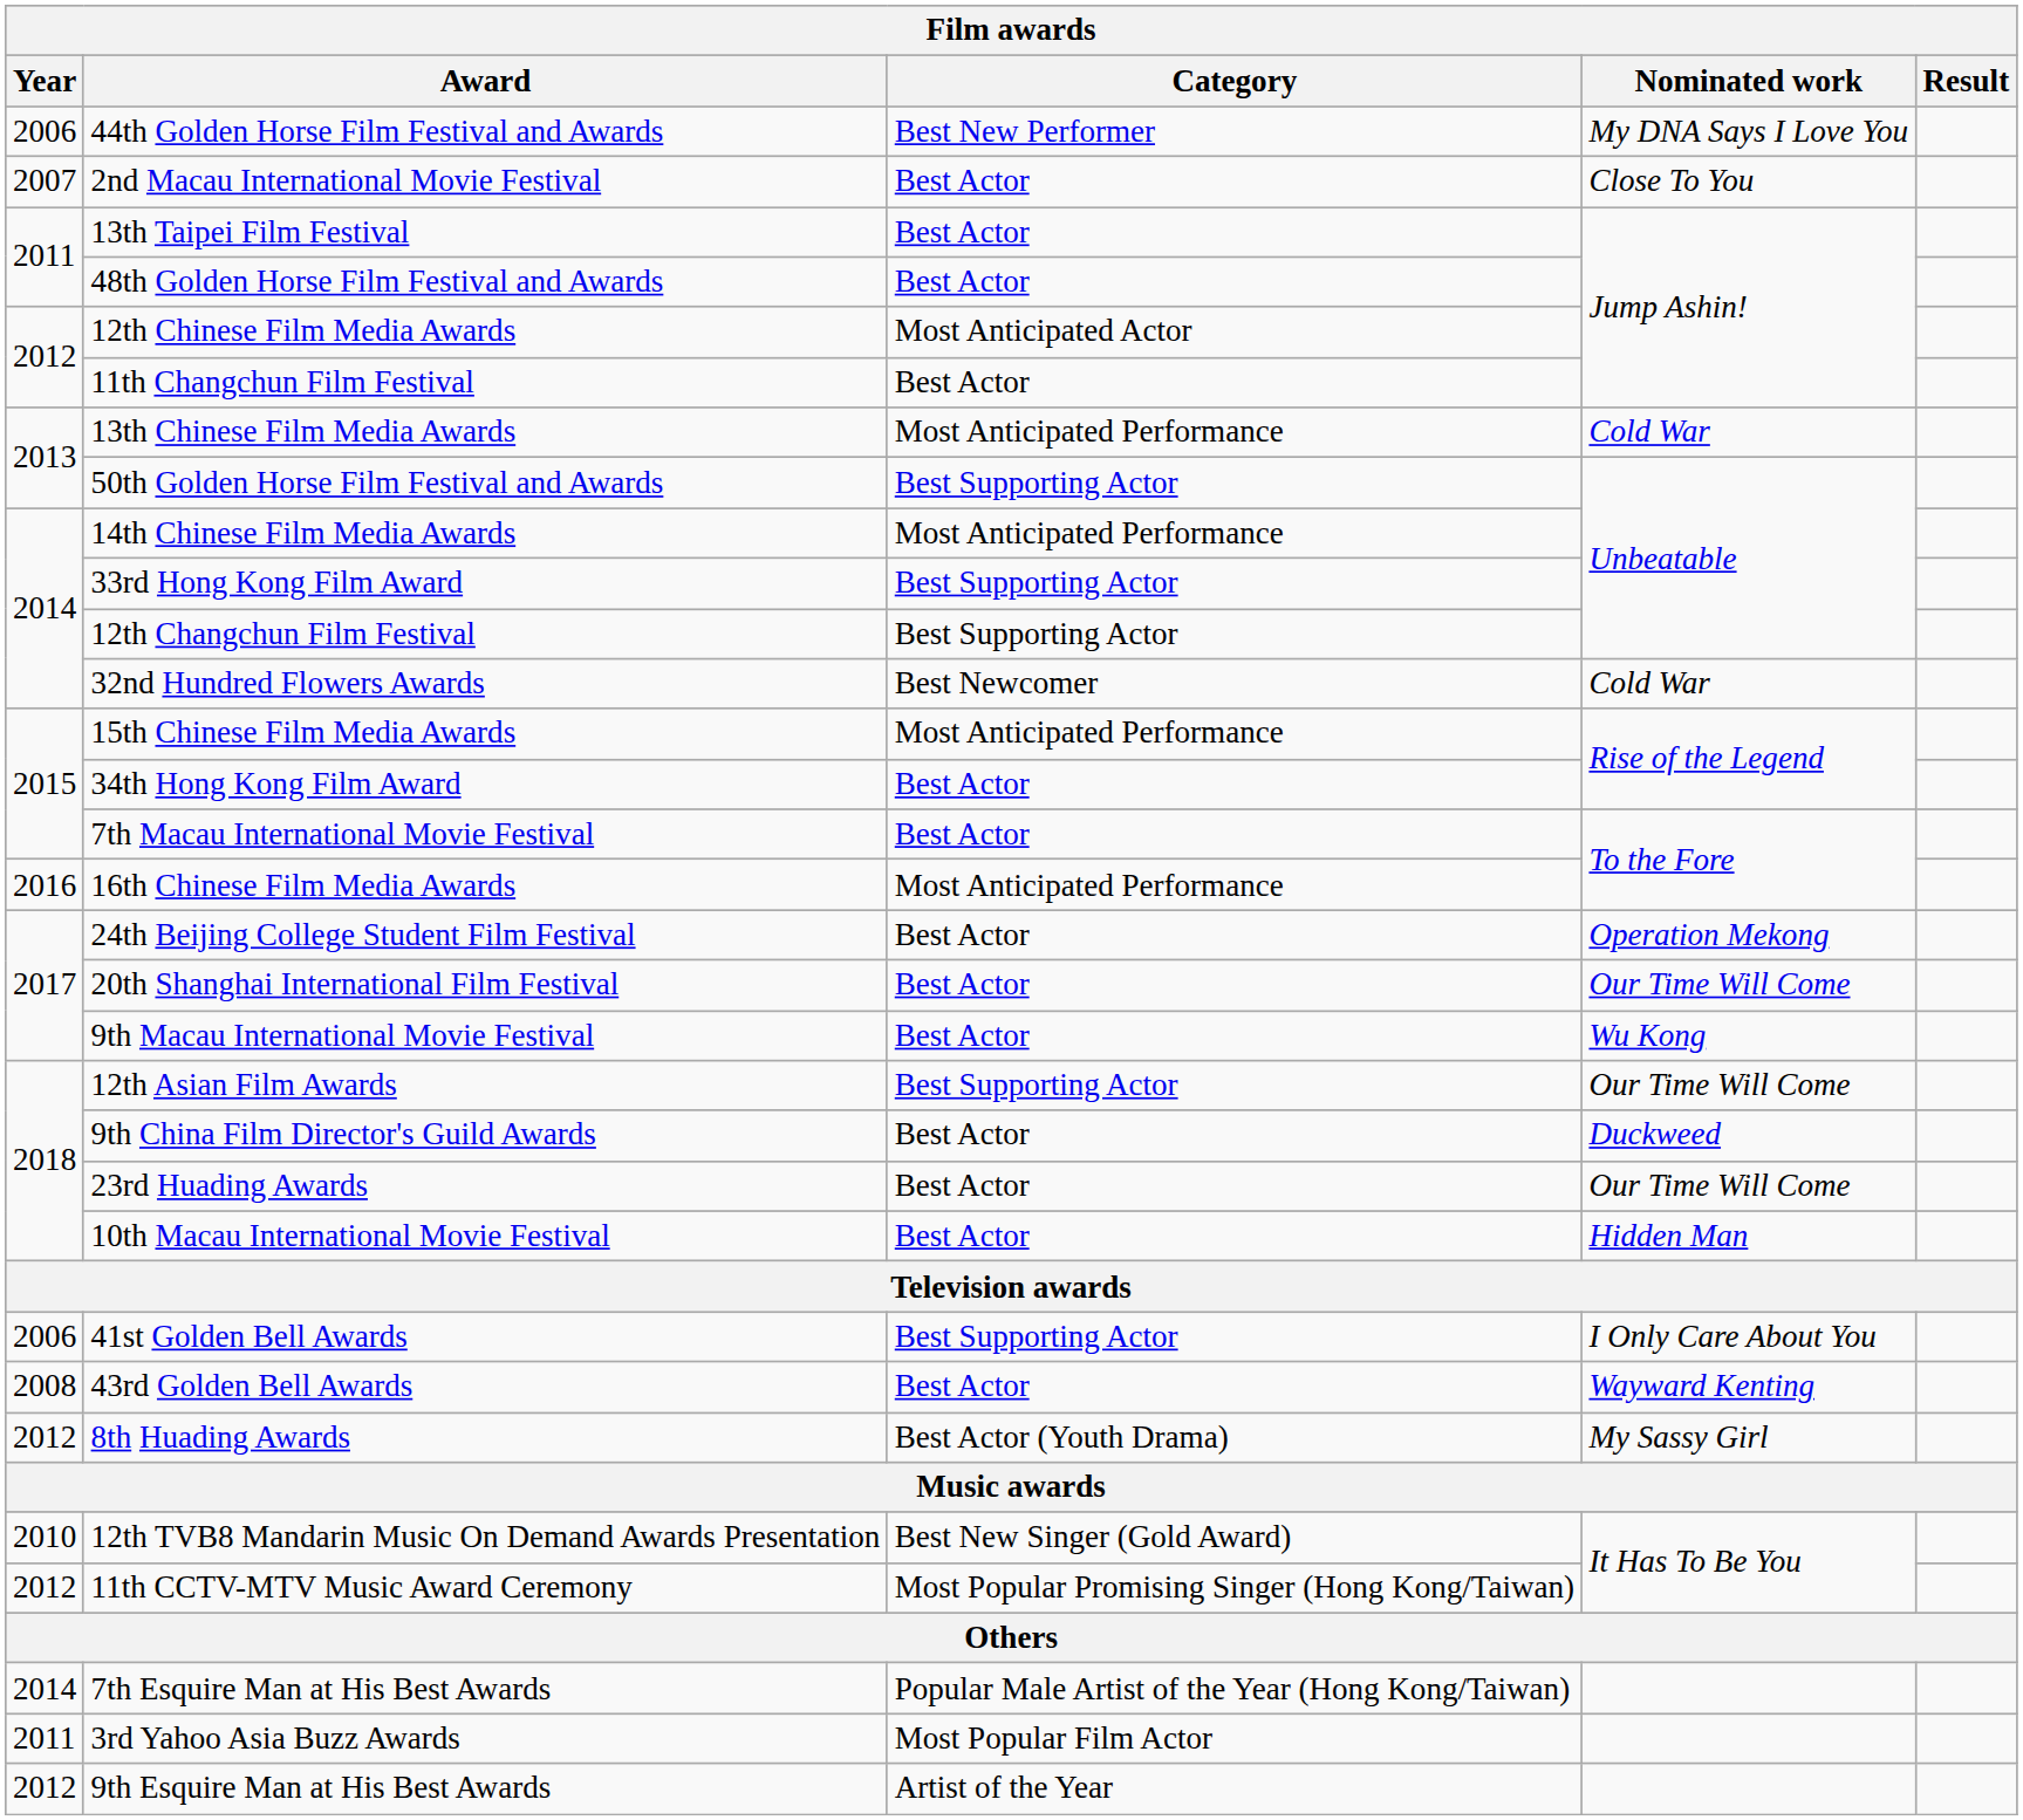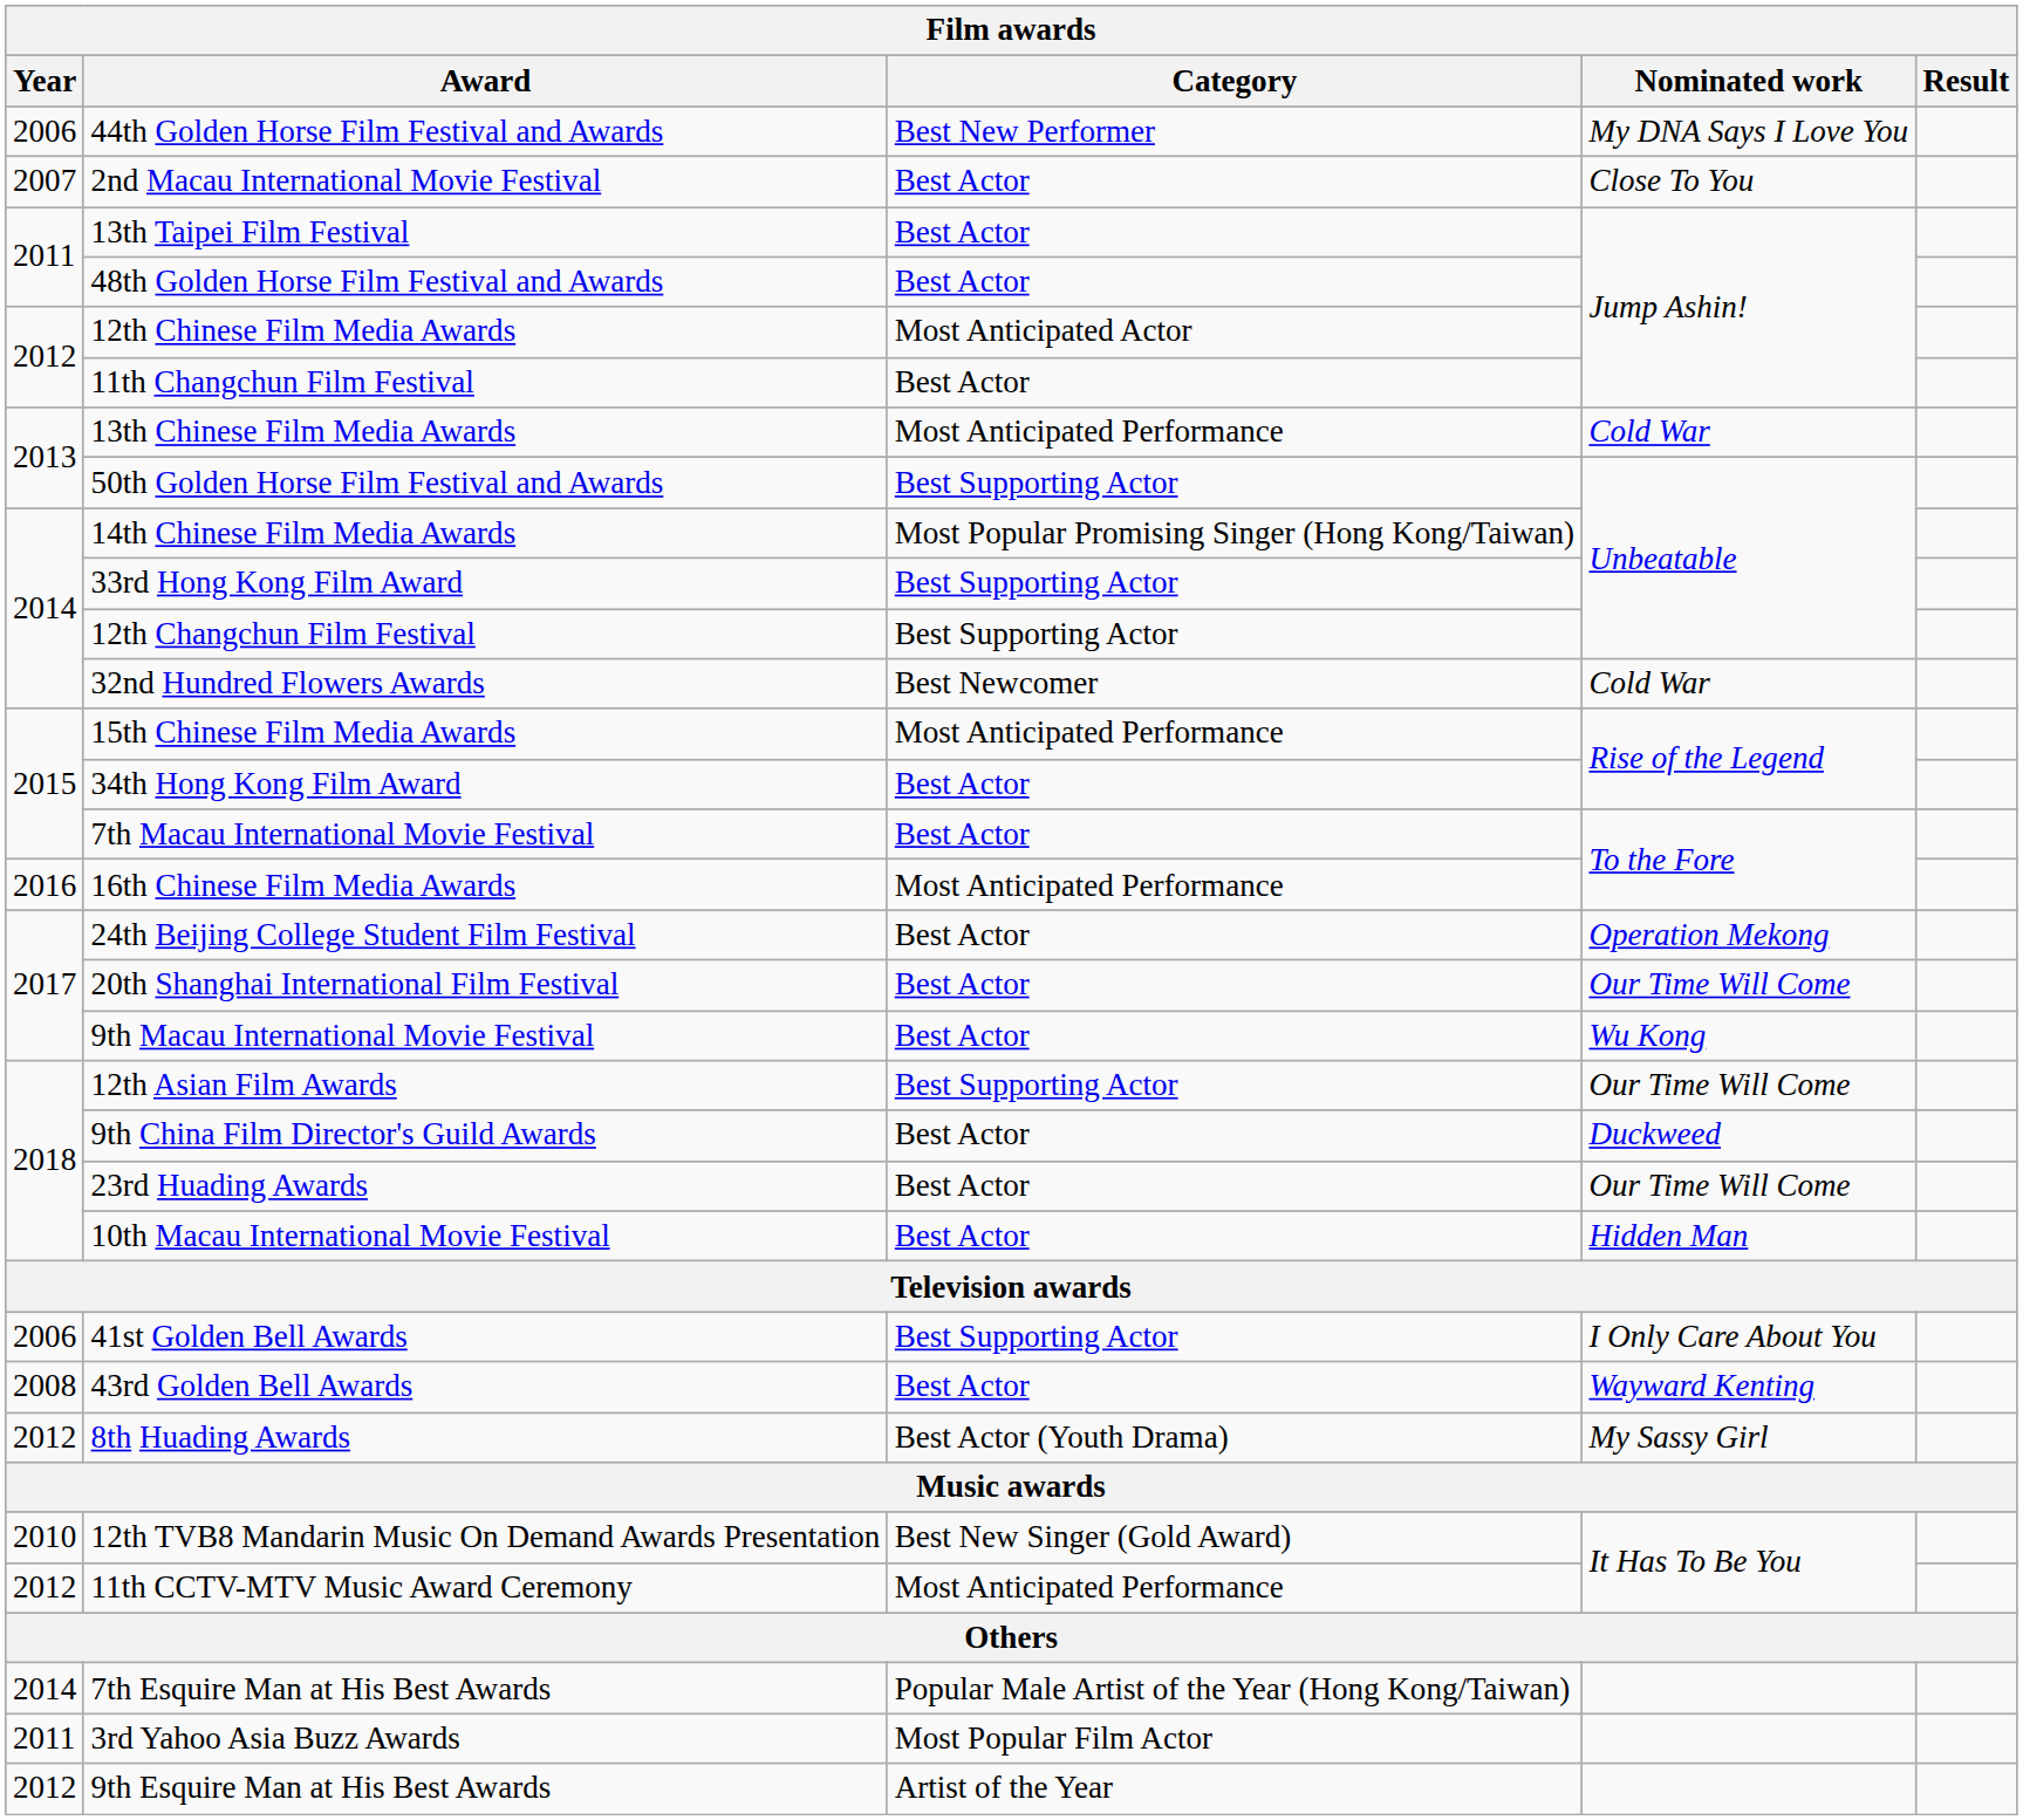 <table class="wikitable sortable">
 <tr>
 <th colspan="6">Film awards</th>
 </tr>
 <tr>
 <th>Year</th>
 <th>Award</th>
 <th>Category</th>
 <th>Nominated work</th>
 <th>Result</th>
 </tr>
 <tr>
 <td>2006</td>
 <td>44th <a href='#'>Golden Horse Film Festival and Awards</a></td>
 <td><a href='#'>Best New Performer</a></td>
 <td><em>My DNA Says I Love You</em></td>
 <td></td>
 </tr>
 <tr>
 <td>2007</td>
 <td>2nd <a href='#'>Macau International Movie Festival</a></td>
 <td><a href='#'>Best Actor</a></td>
 <td><em>Close To You</em></td>
 <td></td>
 </tr>
 <tr>
 <td rowspan=2>2011</td>
 <td>13th <a href='#'>Taipei Film Festival</a></td>
 <td><a href='#'>Best Actor</a></td>
 <td rowspan=4><em>Jump Ashin!</em></td>
 <td></td>
 </tr>
 <tr>
 <td>48th <a href='#'>Golden Horse Film Festival and Awards</a></td>
 <td><a href='#'>Best Actor</a></td>
 <td></td>
 </tr>
 <tr>
 <td rowspan=2>2012</td>
 <td>12th <a href='#'>Chinese Film Media Awards</a></td>
 <td>Most Anticipated Actor</td>
 <td></td>
 </tr>
 <tr>
 <td>11th <a href='#'>Changchun Film Festival</a></td>
 <td>Best Actor</td>
 <td></td>
 </tr>
 <tr>
 <td rowspan=2>2013</td>
 <td>13th <a href='#'>Chinese Film Media Awards</a></td>
 <td>Most Anticipated Performance</td>
 <td><em><a href='#'>Cold War</a></em></td>
 <td></td>
 </tr>
 <tr>
 <td>50th <a href='#'>Golden Horse Film Festival and Awards</a></td>
 <td><a href='#'>Best Supporting Actor</a></td>
 <td rowspan=4><em><a href='#'>Unbeatable</a></em></td>
 <td></td>
 </tr>
 <tr>
 <td rowspan=4>2014</td>
 <td>14th <a href='#'>Chinese Film Media Awards</a></td>
-<td>Most Anticipated Performance</td>
+<td>Most Popular Promising Singer (Hong Kong/Taiwan)</td>
 <td></td>
 </tr>
 <tr>
 <td>33rd <a href='#'>Hong Kong Film Award</a></td>
 <td><a href='#'>Best Supporting Actor</a></td>
 <td></td>
 </tr>
 <tr>
 <td>12th <a href='#'>Changchun Film Festival</a></td>
 <td>Best Supporting Actor</td>
 <td></td>
 </tr>
 <tr>
 <td>32nd <a href='#'>Hundred Flowers Awards</a></td>
 <td>Best Newcomer</td>
 <td><em>Cold War</em></td>
 <td></td>
 </tr>
 <tr>
 <td rowspan=3>2015</td>
 <td>15th <a href='#'>Chinese Film Media Awards</a></td>
 <td>Most Anticipated Performance</td>
 <td rowspan=2><em><a href='#'>Rise of the Legend</a></em></td>
 <td></td>
 </tr>
 <tr>
 <td>34th <a href='#'>Hong Kong Film Award</a></td>
 <td><a href='#'>Best Actor</a></td>
 <td></td>
 </tr>
 <tr>
 <td>7th <a href='#'>Macau International Movie Festival</a></td>
 <td><a href='#'>Best Actor</a></td>
 <td rowspan=2><em><a href='#'>To the Fore</a></em></td>
 <td></td>
 </tr>
 <tr>
 <td>2016</td>
 <td>16th <a href='#'>Chinese Film Media Awards</a></td>
 <td>Most Anticipated Performance</td>
 <td></td>
 </tr>
 <tr>
 <td rowspan=3>2017</td>
 <td>24th <a href='#'>Beijing College Student Film Festival</a></td>
 <td>Best Actor</td>
 <td><em><a href='#'>Operation Mekong</a></em></td>
 <td></td>
 </tr>
 <tr>
 <td>20th <a href='#'>Shanghai International Film Festival</a></td>
 <td><a href='#'>Best Actor</a></td>
 <td><em><a href='#'>Our Time Will Come</a></em></td>
 <td></td>
 </tr>
 <tr>
 <td>9th <a href='#'>Macau International Movie Festival</a></td>
 <td><a href='#'>Best Actor</a></td>
 <td><em><a href='#'>Wu Kong</a></em></td>
 <td></td>
 </tr>
 <tr>
 <td rowspan=4>2018</td>
 <td>12th <a href='#'>Asian Film Awards</a></td>
 <td><a href='#'>Best Supporting Actor</a></td>
 <td><em>Our Time Will Come</em></td>
 <td></td>
 </tr>
 <tr>
 <td>9th <a href='#'>China Film Director's Guild Awards</a></td>
 <td>Best Actor</td>
 <td><em><a href='#'>Duckweed</a></em></td>
 <td></td>
 </tr>
 <tr>
 <td>23rd <a href='#'>Huading Awards</a></td>
 <td>Best Actor</td>
 <td><em>Our Time Will Come</em></td>
 <td></td>
 </tr>
 <tr>
 <td>10th <a href='#'>Macau International Movie Festival</a></td>
 <td><a href='#'>Best Actor</a></td>
 <td><em><a href='#'>Hidden Man</a></em></td>
 <td></td>
 </tr>
 <tr>
 <th colspan="6">Television awards</th>
 </tr>
 <tr>
 <td>2006</td>
 <td>41st <a href='#'>Golden Bell Awards</a></td>
 <td><a href='#'>Best Supporting Actor</a></td>
 <td><em>I Only Care About You</em></td>
 <td></td>
 </tr>
 <tr>
 <td>2008</td>
 <td>43rd <a href='#'>Golden Bell Awards</a></td>
 <td><a href='#'>Best Actor</a></td>
 <td><em><a href='#'>Wayward Kenting</a></em></td>
 <td></td>
 </tr>
 <tr>
 <td>2012</td>
 <td><a href='#'>8th</a> <a href='#'>Huading Awards</a></td>
 <td>Best Actor (Youth Drama)</td>
 <td><em>My Sassy Girl</em></td>
 <td></td>
 </tr>
 <tr>
 <th colspan="6">Music awards</th>
 </tr>
 <tr>
 <td>2010</td>
 <td>12th TVB8 Mandarin Music On Demand Awards Presentation</td>
 <td>Best New Singer (Gold Award)</td>
 <td rowspan=2><em>It Has To Be You</em></td>
 <td></td>
 </tr>
 <tr>
 <td>2012</td>
 <td>11th CCTV-MTV Music Award Ceremony</td>
-<td>Most Popular Promising Singer (Hong Kong/Taiwan)</td>
+<td>Most Anticipated Performance</td>
 <td></td>
 </tr>
 <tr>
 <th colspan="6">Others</th>
 </tr>
 <tr>
 <td>2014</td>
 <td>7th Esquire Man at His Best Awards</td>
 <td>Popular Male Artist of the Year (Hong Kong/Taiwan)</td>
 <td></td>
 <td></td>
 </tr>
 <tr>
 <td>2011</td>
 <td>3rd Yahoo Asia Buzz Awards</td>
 <td>Most Popular Film Actor</td>
 <td></td>
 <td></td>
 </tr>
 <tr>
 <td>2012</td>
 <td>9th Esquire Man at His Best Awards</td>
 <td>Artist of the Year</td>
 <td></td>
 <td></td>
 </tr>
 </table>
